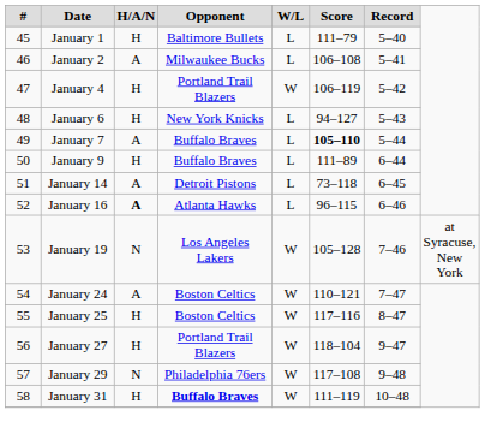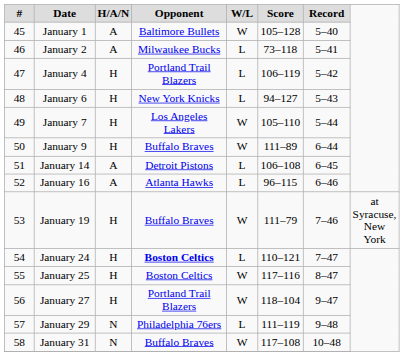 <table class="wikitable" width="63%">
 <tr>
 <th style="background:#dddddd;" width="8%">#</th>
 <th style="background:#dddddd;" width="16%">Date</th>
 <th style="background:#dddddd;" width="8%">H/A/N</th>
 <th style="background:#dddddd;" width="25%">Opponent</th>
 <th style="background:#dddddd;" width="8%">W/L</th>
 <th style="background:#dddddd;" width="12%">Score</th>
 <th style="background:#dddddd;" width="12%">Record</th>
 </tr>
 <tr align="center"    bgcolor="">
 <td>45</td>
 <td>January 1</td>
-<td>H</td>
+<td>A</td>
 <td><a href='#'>Baltimore Bullets</a></td>
-<td>L</td>
-<td>111–79</td>
+<td>W</td>
+<td>105–128</td>
 <td>5–40</td>
 </tr>
 <tr align="center"    bgcolor="">
 <td>46</td>
 <td>January 2</td>
 <td>A</td>
 <td><a href='#'>Milwaukee Bucks</a></td>
 <td>L</td>
-<td>106–108</td>
+<td>73–118</td>
 <td>5–41</td>
 </tr>
 <tr align="center"    bgcolor="">
 <td>47</td>
 <td>January 4</td>
 <td>H</td>
 <td><a href='#'>Portland Trail Blazers</a></td>
-<td>W</td>
+<td>L</td>
 <td>106–119</td>
 <td>5–42</td>
 </tr>
 <tr align="center"    bgcolor="">
 <td>48</td>
 <td>January 6</td>
 <td>H</td>
 <td><a href='#'>New York Knicks</a></td>
 <td>L</td>
 <td>94–127</td>
 <td>5–43</td>
 </tr>
 <tr align="center"    bgcolor="">
 <td>49</td>
 <td>January 7</td>
-<td>A</td>
-<td><a href='#'>Buffalo Braves</a></td>
-<td>L</td>
-<td><strong>105–110</strong></td>
+<td>H</td>
+<td><a href='#'>Los Angeles Lakers</a></td>
+<td>W</td>
+<td>105–110</td>
 <td>5–44</td>
 </tr>
 <tr align="center"    bgcolor="">
 <td>50</td>
 <td>January 9</td>
 <td>H</td>
 <td><a href='#'>Buffalo Braves</a></td>
-<td>L</td>
+<td>W</td>
 <td>111–89</td>
 <td>6–44</td>
 </tr>
 <tr align="center"    bgcolor="">
 <td>51</td>
 <td>January 14</td>
 <td>A</td>
 <td><a href='#'>Detroit Pistons</a></td>
 <td>L</td>
-<td>73–118</td>
+<td>106–108</td>
 <td>6–45</td>
 </tr>
 <tr align="center"    bgcolor="">
 <td>52</td>
 <td>January 16</td>
-<td><strong>A</strong></td>
+<td>A</td>
 <td><a href='#'>Atlanta Hawks</a></td>
 <td>L</td>
 <td>96–115</td>
 <td>6–46</td>
 </tr>
 <tr align="center"    bgcolor="">
 <td>53</td>
 <td>January 19</td>
-<td>N</td>
-<td><a href='#'>Los Angeles Lakers</a></td>
+<td>H</td>
+<td><a href='#'>Buffalo Braves</a></td>
 <td>W</td>
-<td>105–128</td>
+<td>111–79</td>
 <td>7–46</td>
 <td>at Syracuse, New York</td>
 </tr>
 <tr align="center"    bgcolor="">
 <td>54</td>
 <td>January 24</td>
-<td>A</td>
-<td><a href='#'>Boston Celtics</a></td>
-<td>W</td>
+<td>H</td>
+<td><strong><a href='#'>Boston Celtics</a></strong></td>
+<td>L</td>
 <td>110–121</td>
 <td>7–47</td>
 </tr>
 <tr align="center"    bgcolor="">
 <td>55</td>
 <td>January 25</td>
 <td>H</td>
 <td><a href='#'>Boston Celtics</a></td>
 <td>W</td>
 <td>117–116</td>
 <td>8–47</td>
 </tr>
 <tr align="center"    bgcolor="">
 <td>56</td>
 <td>January 27</td>
 <td>H</td>
 <td><a href='#'>Portland Trail Blazers</a></td>
 <td>W</td>
 <td>118–104</td>
 <td>9–47</td>
 </tr>
 <tr align="center"    bgcolor="">
 <td>57</td>
 <td>January 29</td>
 <td>N</td>
 <td><a href='#'>Philadelphia 76ers</a></td>
-<td>W</td>
-<td>117–108</td>
+<td>L</td>
+<td>111–119</td>
 <td>9–48</td>
 </tr>
 <tr align="center"    bgcolor="">
 <td>58</td>
 <td>January 31</td>
-<td>H</td>
-<td><strong><a href='#'>Buffalo Braves</a></strong></td>
+<td>N</td>
+<td><a href='#'>Buffalo Braves</a></td>
 <td>W</td>
-<td>111–119</td>
+<td>117–108</td>
 <td>10–48</td>
 </tr>
 <tr align="center"    bgcolor="">
 </tr>
 </table>
